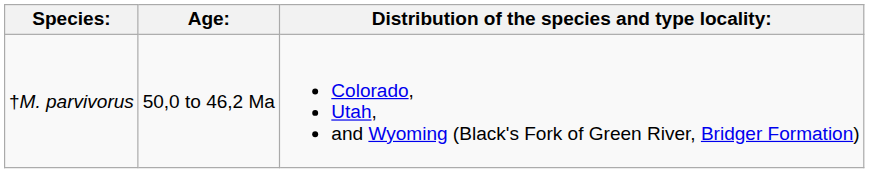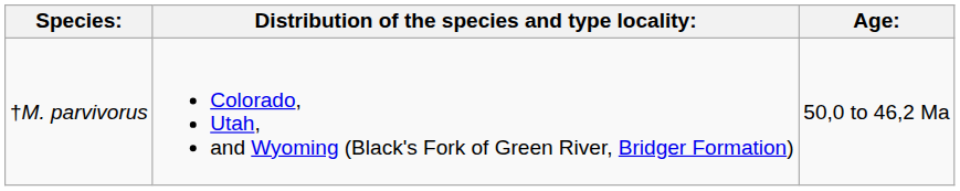 <table class="wikitable">
 <tr>
 <th>Species:</th>
+<th>Distribution of the species and type locality:</th>
 <th>Age:</th>
-<th>Distribution of the species and type locality:</th>
 </tr>
 <tr style="vertical-align:center;">
 <td>†<em>M. parvivorus</em> </td>
+<td><br><ul><li><a href='#'>Colorado</a>,</li><li><a href='#'>Utah</a>,</li><li>and <a href='#'>Wyoming</a> (Black's Fork of Green River, <a href='#'>Bridger Formation</a>)</li></ul></td>
 <td>50,0 to 46,2 Ma</td>
-<td><br><ul><li><a href='#'>Colorado</a>,</li><li><a href='#'>Utah</a>,</li><li>and <a href='#'>Wyoming</a> (Black's Fork of Green River, <a href='#'>Bridger Formation</a>)</li></ul></td>
 </tr>
 </table>
